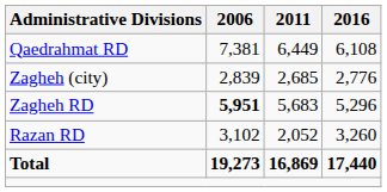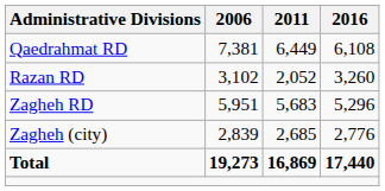 <table class="wikitable">
 <tr>
 <th>Administrative Divisions</th>
 <th>2006</th>
 <th>2011</th>
 <th>2016</th>
 </tr>
 <tr>
 <td><a href='#'>Qaedrahmat RD</a></td>
 <td style="text-align: right;">7,381</td>
 <td style="text-align: right;">6,449</td>
 <td style="text-align: right;">6,108</td>
 </tr>
 <tr>
+<td><a href='#'>Razan RD</a></td>
+<td style="text-align: right;">3,102</td>
+<td style="text-align: right;">2,052</td>
+<td style="text-align: right;">3,260</td>
+</tr>
+<tr>
+<td><a href='#'>Zagheh RD</a></td>
+<td style="text-align: right;">5,951</td>
+<td style="text-align: right;">5,683</td>
+<td style="text-align: right;">5,296</td>
+</tr>
+<tr>
 <td><a href='#'>Zagheh</a> (city)</td>
 <td style="text-align: right;">2,839</td>
 <td style="text-align: right;">2,685</td>
 <td style="text-align: right;">2,776</td>
-</tr>
-<tr>
-<td><a href='#'>Zagheh RD</a></td>
-<td style="text-align: right;"><strong>5,951</strong></td>
-<td style="text-align: right;">5,683</td>
-<td style="text-align: right;">5,296</td>
-</tr>
-<tr>
-<td><a href='#'>Razan RD</a></td>
-<td style="text-align: right;">3,102</td>
-<td style="text-align: right;">2,052</td>
-<td style="text-align: right;">3,260</td>
 </tr>
 <tr>
 <td><strong>Total</strong></td>
 <td style="text-align: right;"><strong>19,273</strong></td>
 <td style="text-align: right;"><strong>16,869</strong></td>
 <td style="text-align: right;"><strong>17,440</strong></td>
 </tr>
 <tr>
 <td colspan=4></td>
 </tr>
 </table>
